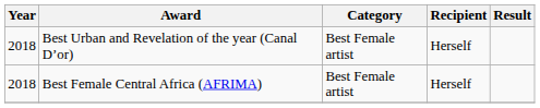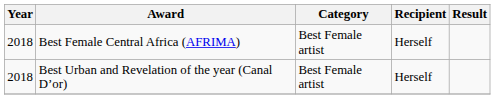 <table class="wikitable plainrowheaders sortable">
 <tr>
 <th>Year</th>
 <th>Award</th>
 <th>Category</th>
 <th>Recipient</th>
 <th>Result</th>
 </tr>
 <tr>
 <td>2018</td>
-<td>Best Urban and Revelation of the year (Canal D’or)</td>
+<td>Best Female Central Africa (<a href='#'>AFRIMA</a>)</td>
 <td>Best  Female artist</td>
 <td>Herself</td>
 <td></td>
 </tr>
 <tr>
 <td>2018</td>
-<td>Best Female Central Africa (<a href='#'>AFRIMA</a>)</td>
+<td>Best Urban and Revelation of the year (Canal D’or)</td>
 <td>Best  Female artist</td>
 <td>Herself</td>
 <td></td>
 </tr>
 <tr>
 </tr>
 </table>
